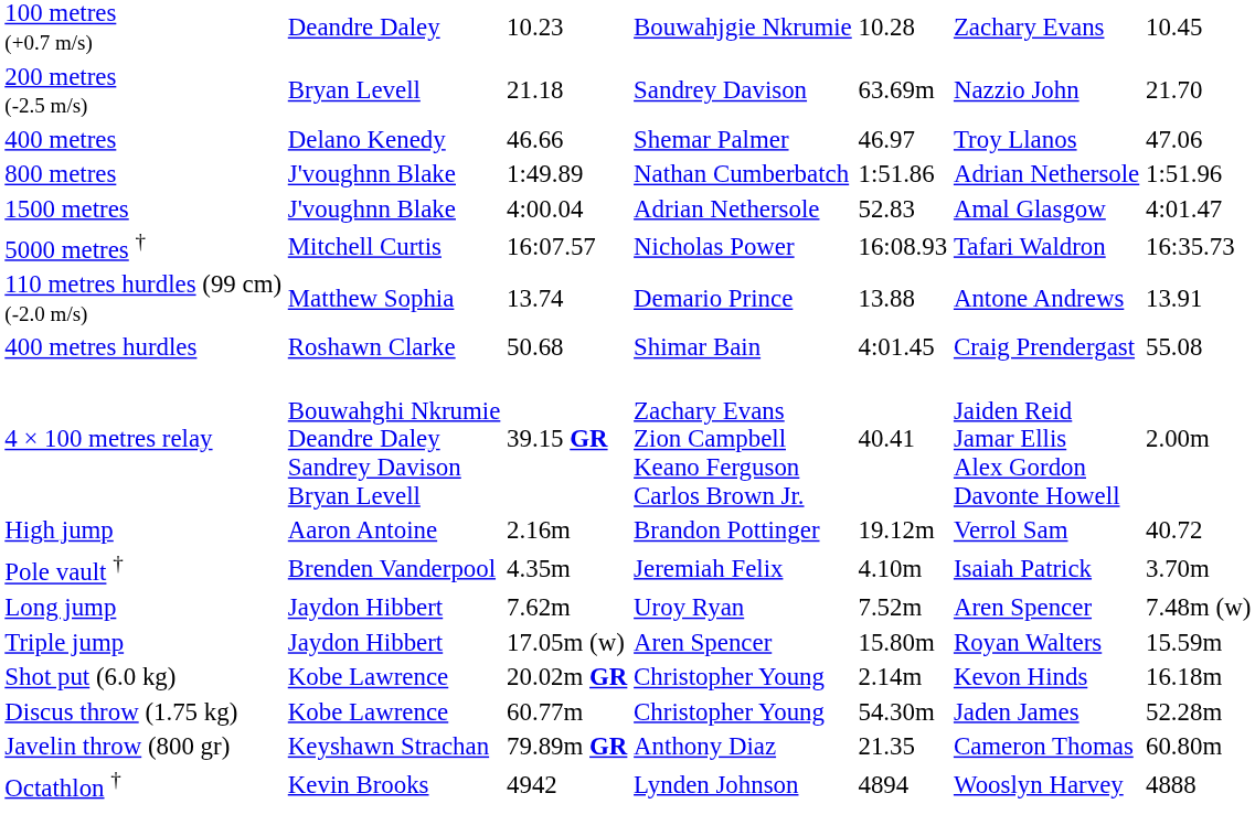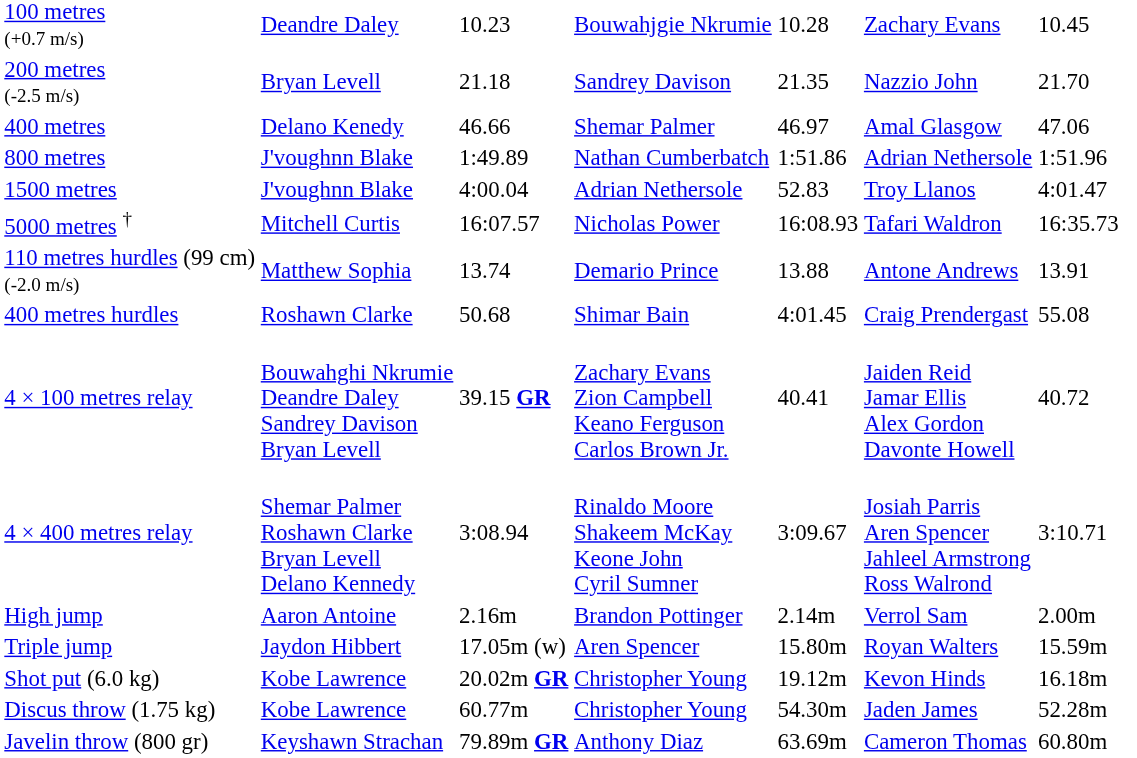 <table>
 <tr>
 <td><a href='#'>100 metres</a> <br> <small>(+0.7 m/s)</small></td>
 <td align=left><a href='#'>Deandre Daley</a> <br> </td>
 <td>10.23</td>
 <td align=left><a href='#'>Bouwahjgie Nkrumie</a> <br> </td>
 <td>10.28</td>
 <td align=left><a href='#'>Zachary Evans</a> <br> </td>
 <td>10.45</td>
 </tr>
 <tr>
 <td><a href='#'>200 metres</a> <br> <small>(-2.5 m/s)</small></td>
 <td align=left><a href='#'>Bryan Levell</a> <br> </td>
 <td>21.18</td>
 <td align=left><a href='#'>Sandrey Davison</a> <br> </td>
-<td>63.69m</td>
+<td>21.35</td>
 <td align=left><a href='#'>Nazzio John</a> <br> </td>
 <td>21.70</td>
 </tr>
 <tr>
 <td><a href='#'>400 metres</a></td>
 <td align=left><a href='#'>Delano Kenedy</a> <br> </td>
 <td>46.66</td>
 <td align=left><a href='#'>Shemar Palmer</a> <br> </td>
 <td>46.97</td>
-<td align=left><a href='#'>Troy Llanos</a> <br> </td>
+<td align=left><a href='#'>Amal Glasgow</a> <br> </td>
 <td>47.06</td>
 </tr>
 <tr>
 <td><a href='#'>800 metres</a></td>
 <td align=left><a href='#'>J'voughnn Blake</a> <br> </td>
 <td>1:49.89</td>
 <td align=left><a href='#'>Nathan Cumberbatch</a> <br> </td>
 <td>1:51.86</td>
 <td align=left><a href='#'>Adrian Nethersole</a> <br> <small></small></td>
 <td>1:51.96</td>
 </tr>
 <tr>
 <td><a href='#'>1500 metres</a></td>
 <td align=left><a href='#'>J'voughnn Blake</a> <br> </td>
 <td>4:00.04</td>
 <td align=left><a href='#'>Adrian Nethersole</a> <br> </td>
 <td>52.83</td>
-<td align=left><a href='#'>Amal Glasgow</a> <br> </td>
+<td align=left><a href='#'>Troy Llanos</a> <br> </td>
 <td>4:01.47</td>
 </tr>
 <tr>
 <td><a href='#'>5000 metres</a> <sup>†</sup></td>
 <td align=left><a href='#'>Mitchell Curtis</a> <br> </td>
 <td>16:07.57</td>
 <td align=left><a href='#'>Nicholas Power</a> <br> </td>
 <td>16:08.93</td>
 <td align=left><a href='#'>Tafari Waldron</a> <br> </td>
 <td>16:35.73</td>
 </tr>
 <tr>
 <td><a href='#'>110 metres hurdles</a> (99 cm) <br> <small>(-2.0 m/s)</small></td>
 <td align=left><a href='#'>Matthew Sophia</a> <br> </td>
 <td>13.74</td>
 <td align=left><a href='#'>Demario Prince</a> <br> </td>
 <td>13.88</td>
 <td align=left><a href='#'>Antone Andrews</a> <br> </td>
 <td>13.91</td>
 </tr>
 <tr>
 <td><a href='#'>400 metres hurdles</a></td>
 <td align=left><a href='#'>Roshawn Clarke</a> <br> </td>
 <td>50.68</td>
 <td align=left><a href='#'>Shimar Bain</a> <br> </td>
 <td>4:01.45</td>
 <td align=left><a href='#'>Craig Prendergast</a> <br> </td>
 <td>55.08</td>
 </tr>
 <tr>
 <td><a href='#'>4 × 100 metres relay</a></td>
 <td align=left> <br> <a href='#'>Bouwahghi Nkrumie</a><br><a href='#'>Deandre Daley</a><br><a href='#'>Sandrey Davison</a><br><a href='#'>Bryan Levell</a></td>
 <td>39.15 <strong><a href='#'>GR</a></strong></td>
 <td align=left> <br> <a href='#'>Zachary Evans</a><br><a href='#'>Zion Campbell</a><br><a href='#'>Keano Ferguson</a><br><a href='#'>Carlos Brown Jr.</a></td>
 <td>40.41</td>
 <td align=left> <br> <a href='#'>Jaiden Reid</a><br><a href='#'>Jamar Ellis</a><br><a href='#'>Alex Gordon</a><br><a href='#'>Davonte Howell</a></td>
-<td>2.00m</td>
+<td>40.72</td>
+</tr>
+<tr>
+<td><a href='#'>4 × 400 metres relay</a></td>
+<td align=left> <br> <a href='#'>Shemar Palmer</a><br><a href='#'>Roshawn Clarke</a><br><a href='#'>Bryan Levell</a><br><a href='#'>Delano Kennedy</a></td>
+<td>3:08.94</td>
+<td align=left> <br> <a href='#'>Rinaldo Moore</a><br><a href='#'>Shakeem McKay</a><br><a href='#'>Keone John</a><br><a href='#'>Cyril Sumner</a></td>
+<td>3:09.67</td>
+<td align=left> <br> <a href='#'>Josiah Parris</a><br><a href='#'>Aren Spencer</a><br><a href='#'>Jahleel Armstrong</a><br><a href='#'>Ross Walrond</a></td>
+<td>3:10.71</td>
 </tr>
 <tr>
 <td><a href='#'>High jump</a></td>
 <td align=left><a href='#'>Aaron Antoine</a> <br> </td>
 <td>2.16m</td>
 <td align=left><a href='#'>Brandon Pottinger</a> <br> </td>
-<td>19.12m</td>
+<td>2.14m</td>
 <td align=left><a href='#'>Verrol Sam</a> <br> </td>
-<td>40.72</td>
-</tr>
-<tr>
-<td><a href='#'>Pole vault</a> <sup>†</sup></td>
-<td align=left><a href='#'>Brenden Vanderpool</a> <br> </td>
-<td>4.35m</td>
-<td align=left><a href='#'>Jeremiah Felix</a> <br> </td>
-<td>4.10m</td>
-<td align=left><a href='#'>Isaiah Patrick</a> <br> </td>
-<td>3.70m</td>
-</tr>
-<tr>
-<td><a href='#'>Long jump</a></td>
-<td align=left><a href='#'>Jaydon Hibbert</a> <br> </td>
-<td>7.62m</td>
-<td align=left><a href='#'>Uroy Ryan</a> <br> </td>
-<td>7.52m</td>
-<td align=left><a href='#'>Aren Spencer</a> <br> </td>
-<td>7.48m (w)</td>
+<td>2.00m</td>
 </tr>
 <tr>
 <td><a href='#'>Triple jump</a></td>
 <td align=left><a href='#'>Jaydon Hibbert</a> <br> </td>
 <td>17.05m (w)</td>
 <td align=left><a href='#'>Aren Spencer</a> <br> </td>
 <td>15.80m </td>
 <td align=left><a href='#'>Royan Walters</a> <br> </td>
 <td>15.59m</td>
 </tr>
 <tr>
 <td><a href='#'>Shot put</a> (6.0 kg)</td>
 <td align=left><a href='#'>Kobe Lawrence</a> <br> </td>
 <td>20.02m <strong><a href='#'>GR</a></strong></td>
 <td align=left><a href='#'>Christopher Young</a> <br> </td>
-<td>2.14m</td>
+<td>19.12m</td>
 <td align=left><a href='#'>Kevon Hinds</a> <br> </td>
 <td>16.18m</td>
 </tr>
 <tr>
 <td><a href='#'>Discus throw</a> (1.75 kg)</td>
 <td align=left><a href='#'>Kobe Lawrence</a> <br> </td>
 <td>60.77m</td>
 <td align=left><a href='#'>Christopher Young</a> <br> </td>
 <td>54.30m</td>
 <td align=left><a href='#'>Jaden James</a> <br> </td>
 <td>52.28m</td>
 </tr>
 <tr>
 <td><a href='#'>Javelin throw</a> (800 gr)</td>
 <td align=left><a href='#'>Keyshawn Strachan</a> <br> </td>
 <td>79.89m <strong><a href='#'>GR</a></strong></td>
 <td align=left><a href='#'>Anthony Diaz</a> <br> </td>
-<td>21.35</td>
+<td>63.69m</td>
 <td align=left><a href='#'>Cameron Thomas</a> <br> </td>
 <td>60.80m</td>
 </tr>
-<tr>
-<td><a href='#'>Octathlon</a> <sup>†</sup></td>
-<td align=left><a href='#'>Kevin Brooks</a> <br> </td>
-<td>4942</td>
-<td align=left><a href='#'>Lynden Johnson</a> <br> </td>
-<td>4894</td>
-<td align=left><a href='#'>Wooslyn Harvey</a> <br> </td>
-<td>4888</td>
-</tr>
 </table>
